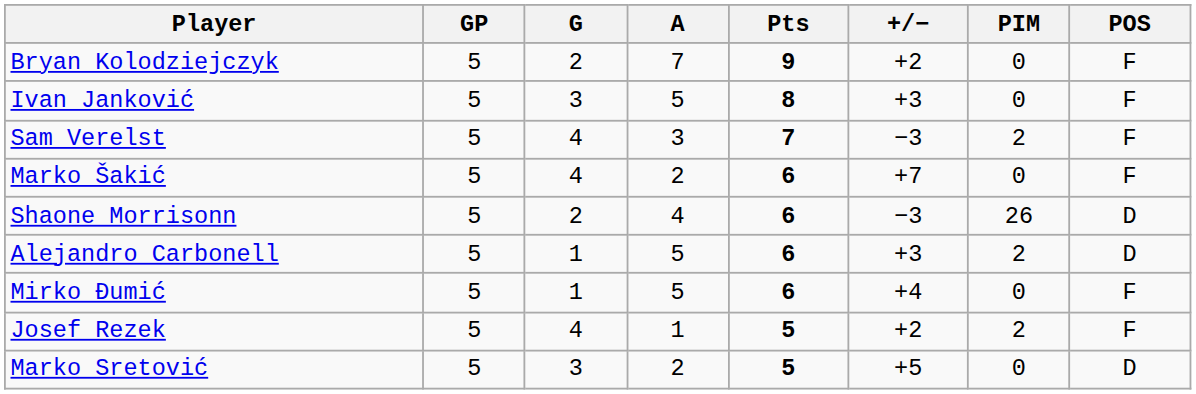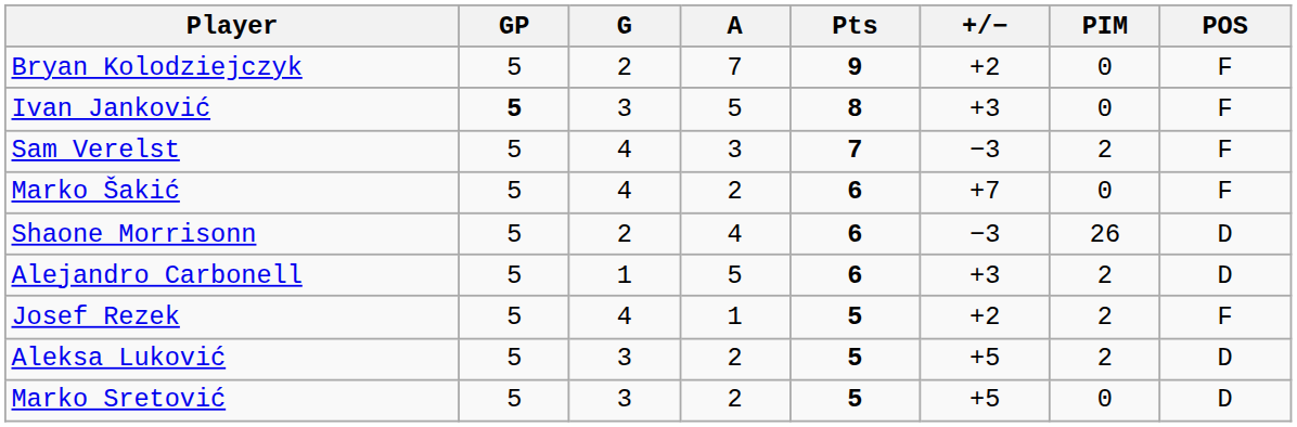 <table class="wikitable sortable" style="text-align:center;">
 <tr>
 <th style="width:225px;">Player</th>
 <th style="width:50px;">GP</th>
 <th style="width:50px;">G</th>
 <th style="width:50px;">A</th>
 <th style="width:60px;">Pts</th>
 <th style="width:60px;">+/−</th>
 <th style="width:50px;">PIM</th>
 <th style="width:60px;">POS</th>
 </tr>
 <tr>
 <td style="text-align:left;"> <a href='#'>Bryan Kolodziejczyk</a></td>
 <td>5</td>
 <td>2</td>
 <td>7</td>
 <td><strong>9</strong></td>
 <td>+2</td>
 <td>0</td>
 <td>F</td>
 </tr>
 <tr>
 <td style="text-align:left;"> <a href='#'>Ivan Janković</a></td>
-<td>5</td>
+<td><strong>5</strong></td>
 <td>3</td>
 <td>5</td>
 <td><strong>8</strong></td>
 <td>+3</td>
 <td>0</td>
 <td>F</td>
 </tr>
 <tr>
 <td style="text-align:left;"> <a href='#'>Sam Verelst</a></td>
 <td>5</td>
 <td>4</td>
 <td>3</td>
 <td><strong>7</strong></td>
 <td>−3</td>
 <td>2</td>
 <td>F</td>
 </tr>
 <tr>
 <td style="text-align:left;"> <a href='#'>Marko Šakić</a></td>
 <td>5</td>
 <td>4</td>
 <td>2</td>
 <td><strong>6</strong></td>
 <td>+7</td>
 <td>0</td>
 <td>F</td>
 </tr>
 <tr>
 <td style="text-align:left;"> <a href='#'>Shaone Morrisonn</a></td>
 <td>5</td>
 <td>2</td>
 <td>4</td>
 <td><strong>6</strong></td>
 <td>−3</td>
 <td>26</td>
 <td>D</td>
 </tr>
 <tr>
 <td style="text-align:left;"> <a href='#'>Alejandro Carbonell</a></td>
 <td>5</td>
 <td>1</td>
 <td>5</td>
 <td><strong>6</strong></td>
 <td>+3</td>
 <td>2</td>
 <td>D</td>
 </tr>
 <tr>
-<td style="text-align:left;"> <a href='#'>Mirko Đumić</a></td>
-<td>5</td>
-<td>1</td>
-<td>5</td>
-<td><strong>6</strong></td>
-<td>+4</td>
-<td>0</td>
-<td>F</td>
-</tr>
-<tr>
 <td style="text-align:left;"> <a href='#'>Josef Rezek</a></td>
 <td>5</td>
 <td>4</td>
 <td>1</td>
 <td><strong>5</strong></td>
 <td>+2</td>
 <td>2</td>
 <td>F</td>
+</tr>
+<tr>
+<td style="text-align:left;"> <a href='#'>Aleksa Luković</a></td>
+<td>5</td>
+<td>3</td>
+<td>2</td>
+<td><strong>5</strong></td>
+<td>+5</td>
+<td>2</td>
+<td>D</td>
 </tr>
 <tr>
 <td style="text-align:left;"> <a href='#'>Marko Sretović</a></td>
 <td>5</td>
 <td>3</td>
 <td>2</td>
 <td><strong>5</strong></td>
 <td>+5</td>
 <td>0</td>
 <td>D</td>
 </tr>
 </table>
